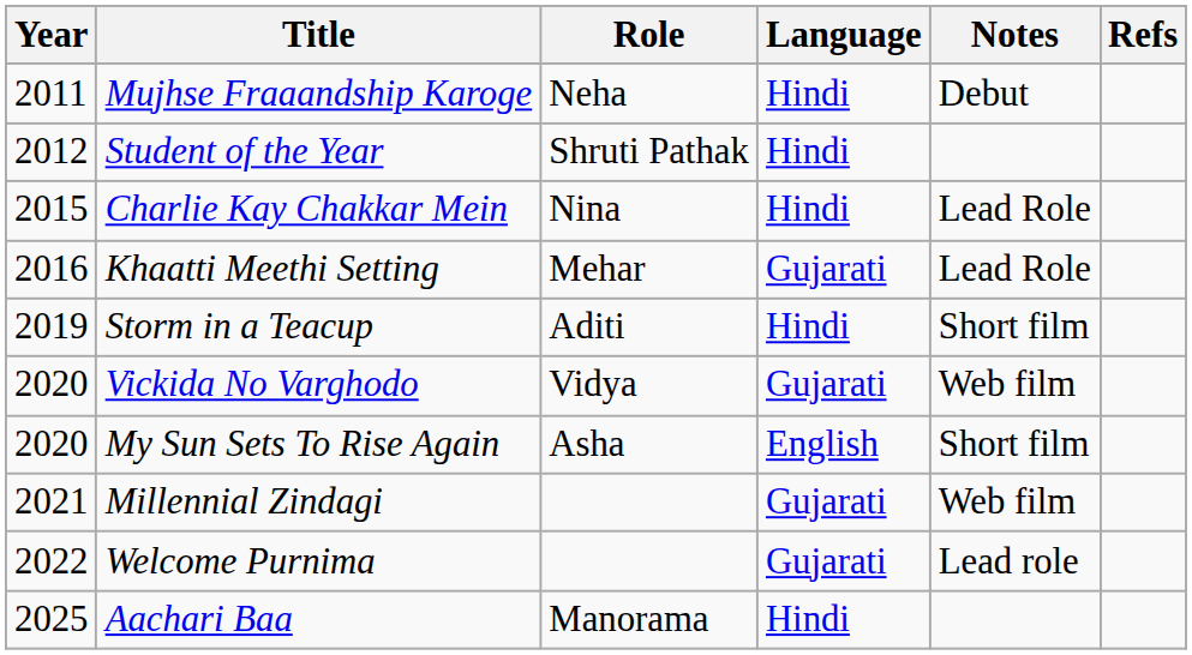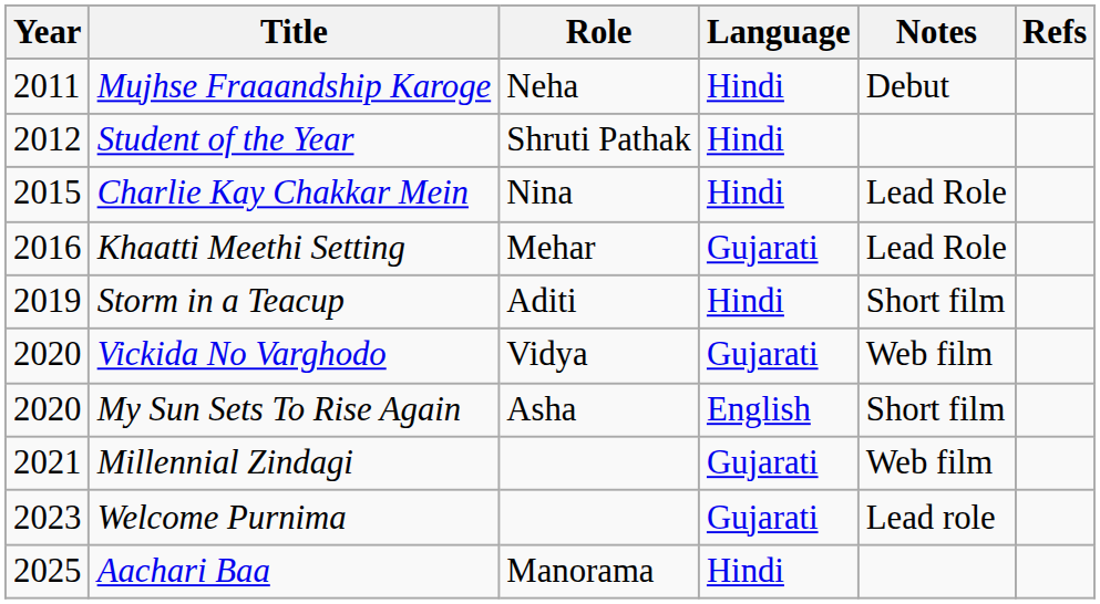 <table class="wikitable sortable">
 <tr>
 <th>Year</th>
 <th>Title</th>
 <th>Role</th>
 <th>Language</th>
 <th class="unsortable">Notes</th>
 <th>Refs</th>
 </tr>
 <tr>
 <td>2011</td>
 <td><em><a href='#'>Mujhse Fraaandship Karoge</a></em></td>
 <td>Neha</td>
 <td><a href='#'>Hindi</a></td>
 <td>Debut</td>
 <td></td>
 </tr>
 <tr>
 <td>2012</td>
 <td><em><a href='#'>Student of the Year</a></em></td>
 <td>Shruti Pathak</td>
 <td><a href='#'>Hindi</a></td>
 <td></td>
 <td></td>
 </tr>
 <tr>
 <td>2015</td>
 <td><em><a href='#'>Charlie Kay Chakkar Mein</a></em></td>
 <td>Nina</td>
 <td><a href='#'>Hindi</a></td>
 <td>Lead Role</td>
 <td></td>
 </tr>
 <tr>
 <td>2016</td>
 <td><em>Khaatti Meethi Setting</em></td>
 <td>Mehar</td>
 <td><a href='#'>Gujarati</a></td>
 <td>Lead Role</td>
 <td></td>
 </tr>
 <tr>
 <td>2019</td>
 <td><em>Storm in a Teacup</em></td>
 <td>Aditi</td>
 <td><a href='#'>Hindi</a></td>
 <td>Short film</td>
 <td></td>
 </tr>
 <tr>
 <td>2020</td>
 <td><em><a href='#'>Vickida No Varghodo</a></em></td>
 <td>Vidya</td>
 <td><a href='#'>Gujarati</a></td>
 <td>Web film</td>
 <td></td>
 </tr>
 <tr>
 <td>2020</td>
 <td><em>My Sun Sets To Rise Again</em></td>
 <td>Asha</td>
 <td><a href='#'>English</a></td>
 <td>Short film</td>
 <td></td>
 </tr>
 <tr>
 <td>2021</td>
 <td><em>Millennial Zindagi</em></td>
 <td></td>
 <td><a href='#'>Gujarati</a></td>
 <td>Web film</td>
 <td></td>
 </tr>
 <tr>
-<td>2022</td>
+<td>2023</td>
 <td><em>Welcome Purnima</em></td>
 <td></td>
 <td><a href='#'>Gujarati</a></td>
 <td>Lead role</td>
 <td></td>
 </tr>
 <tr>
 <td>2025</td>
 <td><em><a href='#'>Aachari Baa</a></em></td>
 <td>Manorama</td>
 <td><a href='#'>Hindi</a></td>
 <td></td>
 <td></td>
 </tr>
 </table>
